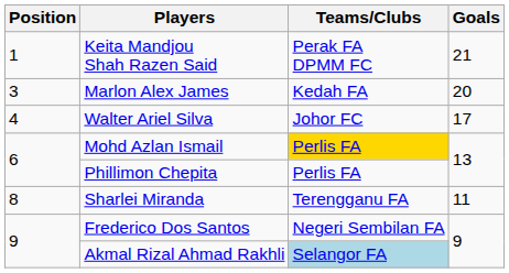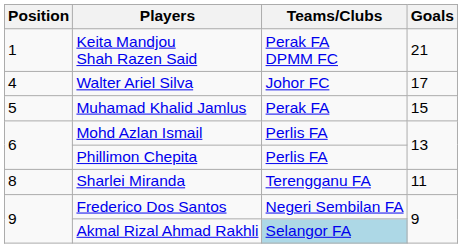 <table class="wikitable">
 <tr>
 <th>Position</th>
 <th>Players</th>
 <th>Teams/Clubs</th>
 <th>Goals</th>
 </tr>
 <tr>
 <td>1</td>
 <td align="left"> <a href='#'>Keita Mandjou</a><br> <a href='#'>Shah Razen Said</a></td>
 <td> <a href='#'>Perak FA</a><br> <a href='#'>DPMM FC</a></td>
 <td>21</td>
 </tr>
 <tr>
-<td>3</td>
-<td align="left"> <a href='#'>Marlon Alex James</a></td>
-<td> <a href='#'>Kedah FA</a></td>
-<td>20</td>
-</tr>
-<tr>
 <td>4</td>
 <td align="left"> <a href='#'>Walter Ariel Silva</a></td>
 <td> <a href='#'>Johor FC</a></td>
 <td>17</td>
 </tr>
 <tr>
+<td>5</td>
+<td align="left"> <a href='#'>Muhamad Khalid Jamlus</a></td>
+<td> <a href='#'>Perak FA</a></td>
+<td>15</td>
+</tr>
+<tr>
 <td rowspan="2">6</td>
 <td align="left"> <a href='#'>Mohd Azlan Ismail</a></td>
-<td style="background: gold;"> <a href='#'>Perlis FA</a></td>
+<td> <a href='#'>Perlis FA</a></td>
 <td rowspan="2">13</td>
 </tr>
 <tr>
 <td> <a href='#'>Phillimon Chepita</a></td>
 <td> <a href='#'>Perlis FA</a></td>
 </tr>
 <tr>
 <td>8</td>
 <td align="left"> <a href='#'>Sharlei Miranda</a></td>
 <td> <a href='#'>Terengganu FA</a></td>
 <td>11</td>
 </tr>
 <tr>
 <td rowspan="2">9</td>
 <td align="left"> <a href='#'>Frederico Dos Santos</a></td>
 <td> <a href='#'>Negeri Sembilan FA</a></td>
 <td rowspan="2">9</td>
 </tr>
 <tr>
 <td> <a href='#'>Akmal Rizal Ahmad Rakhli</a></td>
 <td style="background: lightblue;"> <a href='#'>Selangor FA</a></td>
 </tr>
 </table>
